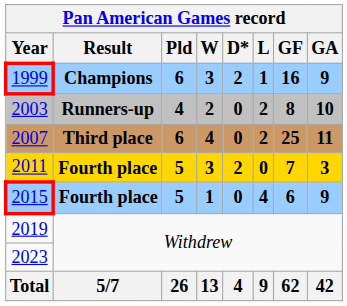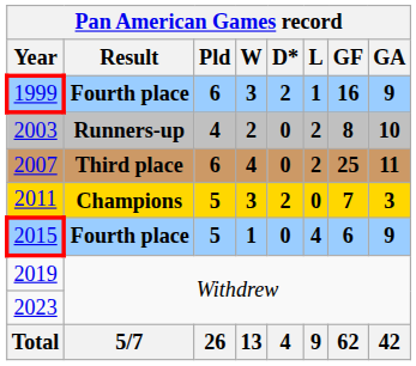 <table class="wikitable" style="text-align: center;">
 <tr>
 <th colspan=8><a href='#'>Pan American Games</a> record</th>
 </tr>
 <tr>
 <th>Year</th>
 <th>Result</th>
 <th>Pld</th>
 <th>W</th>
 <th>D*</th>
 <th>L</th>
 <th>GF</th>
 <th>GA</th>
 </tr>
 <tr style="background:#9acdff;">
 <td style="border: 3px solid red"> <a href='#'>1999</a></td>
-<td><strong>Champions</strong></td>
+<td><strong>Fourth place</strong></td>
 <td><strong>6</strong></td>
 <td><strong>3</strong></td>
 <td><strong>2</strong></td>
 <td><strong>1</strong></td>
 <td><strong>16</strong></td>
 <td><strong>9</strong></td>
 </tr>
 <tr style="background:silver;">
 <td> <a href='#'>2003</a></td>
 <td><strong>Runners-up</strong></td>
 <td><strong>4</strong></td>
 <td><strong>2</strong></td>
 <td><strong>0</strong></td>
 <td><strong>2</strong></td>
 <td><strong>8</strong></td>
 <td><strong>10</strong></td>
 </tr>
 <tr style="background:#c96;">
 <td> <a href='#'>2007</a></td>
 <td><strong>Third place</strong></td>
 <td><strong>6</strong></td>
 <td><strong>4</strong></td>
 <td><strong>0</strong></td>
 <td><strong>2</strong></td>
 <td><strong>25</strong></td>
 <td><strong>11</strong></td>
 </tr>
 <tr style="background:gold;">
 <td> <a href='#'>2011</a></td>
-<td><strong>Fourth place</strong></td>
+<td><strong>Champions</strong></td>
 <td><strong>5</strong></td>
 <td><strong>3</strong></td>
 <td><strong>2</strong></td>
 <td><strong>0</strong></td>
 <td><strong>7</strong></td>
 <td><strong>3</strong></td>
 </tr>
 <tr style="background:#9acdff;">
 <td style="border: 3px solid red"> <a href='#'>2015</a></td>
 <td><strong>Fourth place</strong></td>
 <td><strong>5</strong></td>
 <td><strong>1</strong></td>
 <td><strong>0</strong></td>
 <td><strong>4</strong></td>
 <td><strong>6</strong></td>
 <td><strong>9</strong></td>
 </tr>
 <tr>
 <td> <a href='#'>2019</a></td>
 <td colspan=7 rowspan=2><em>Withdrew</em></td>
 </tr>
 <tr>
 <td> <a href='#'>2023</a></td>
 </tr>
 <tr>
 <th>Total</th>
 <th>5/7</th>
 <th>26</th>
 <th>13</th>
 <th>4</th>
 <th>9</th>
 <th>62</th>
 <th>42</th>
 </tr>
 </table>
